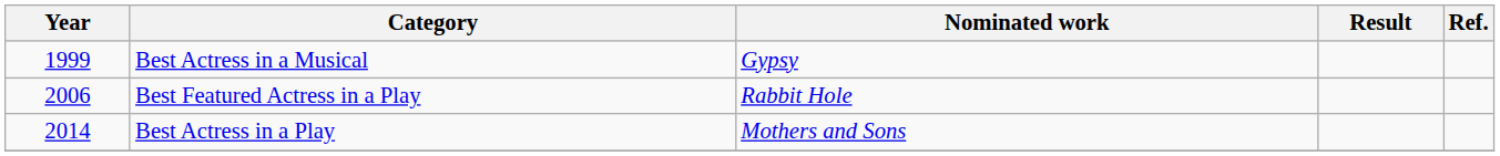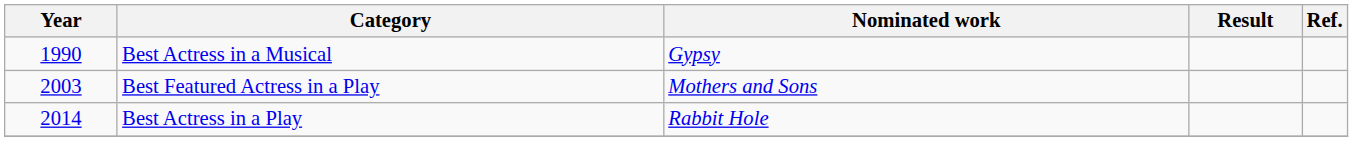 <table class=wikitable>
 <tr>
 <th scope="col" style="width:5em;">Year</th>
 <th scope="col" style="width:26em;">Category</th>
 <th scope="col" style="width:25em;">Nominated work</th>
 <th scope="col" style="width:5em;">Result</th>
 <th>Ref.</th>
 </tr>
 <tr>
-<td style="text-align:center;"><a href='#'>1999</a></td>
+<td style="text-align:center;"><a href='#'>1990</a></td>
 <td><a href='#'>Best Actress in a Musical</a></td>
 <td><em><a href='#'>Gypsy</a></em></td>
 <td></td>
 <td></td>
 </tr>
 <tr>
-<td style="text-align:center;"><a href='#'>2006</a></td>
+<td style="text-align:center;"><a href='#'>2003</a></td>
 <td><a href='#'>Best Featured Actress in a Play</a></td>
-<td><em><a href='#'>Rabbit Hole</a></em></td>
+<td><em><a href='#'>Mothers and Sons</a></em></td>
 <td></td>
 <td></td>
 </tr>
 <tr>
 <td style="text-align:center;"><a href='#'>2014</a></td>
 <td><a href='#'>Best Actress in a Play</a></td>
-<td><em><a href='#'>Mothers and Sons</a></em></td>
+<td><em><a href='#'>Rabbit Hole</a></em></td>
 <td></td>
 <td></td>
 </tr>
 <tr>
 </tr>
 </table>
